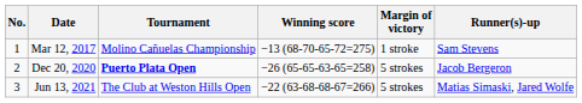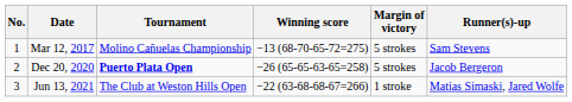 <table class="wikitable" style="font-size:95%;">
 <tr>
 <th>No.</th>
 <th>Date</th>
 <th>Tournament</th>
 <th>Winning score</th>
 <th>Margin of<br>victory</th>
 <th>Runner(s)-up</th>
 </tr>
 <tr>
 <td align=center>1</td>
 <td align=right>Mar 12, <a href='#'>2017</a></td>
 <td><a href='#'>Molino Cañuelas Championship</a></td>
 <td>−13 (68-70-65-72=275)</td>
-<td>1 stroke</td>
+<td>5 strokes</td>
 <td> <a href='#'>Sam Stevens</a></td>
 </tr>
 <tr>
 <td align=center>2</td>
 <td align=right>Dec 20, <a href='#'>2020</a></td>
 <td><strong><a href='#'>Puerto Plata Open</a></strong></td>
 <td>−26 (65-65-63-65=258)</td>
 <td>5 strokes</td>
 <td> <a href='#'>Jacob Bergeron</a></td>
 </tr>
 <tr>
 <td align=center>3</td>
 <td align=right>Jun 13, <a href='#'>2021</a></td>
 <td><a href='#'>The Club at Weston Hills Open</a></td>
 <td>−22 (63-68-68-67=266)</td>
-<td>5 strokes</td>
+<td>1 stroke</td>
 <td> <a href='#'>Matias Simaski</a>,  <a href='#'>Jared Wolfe</a></td>
 </tr>
 </table>
